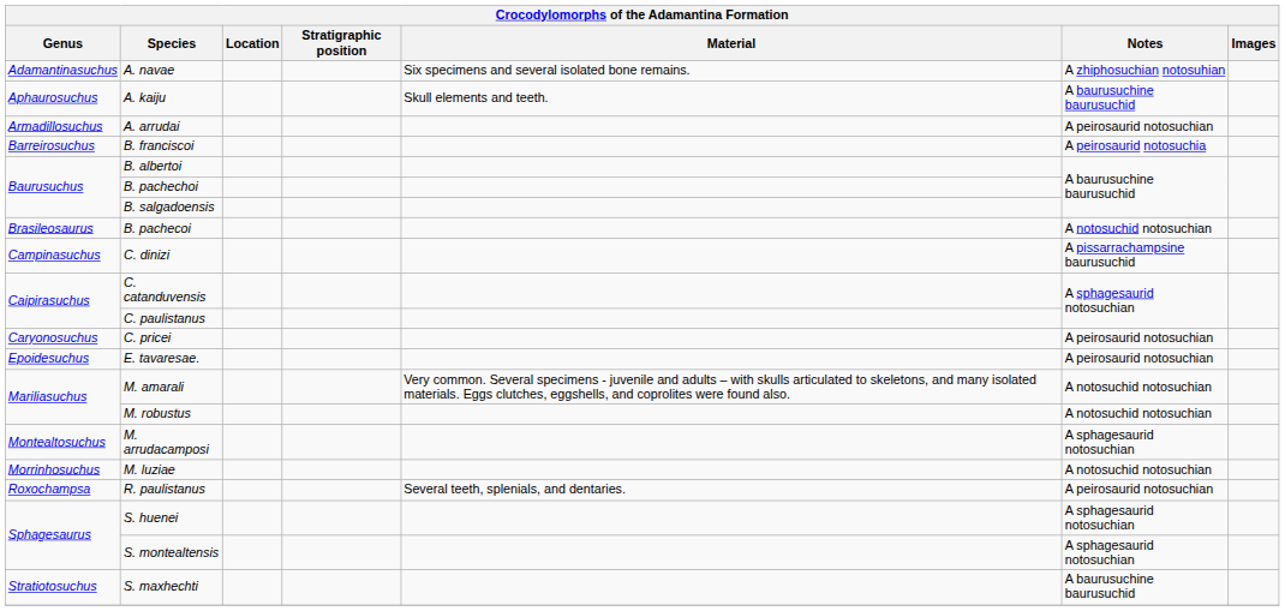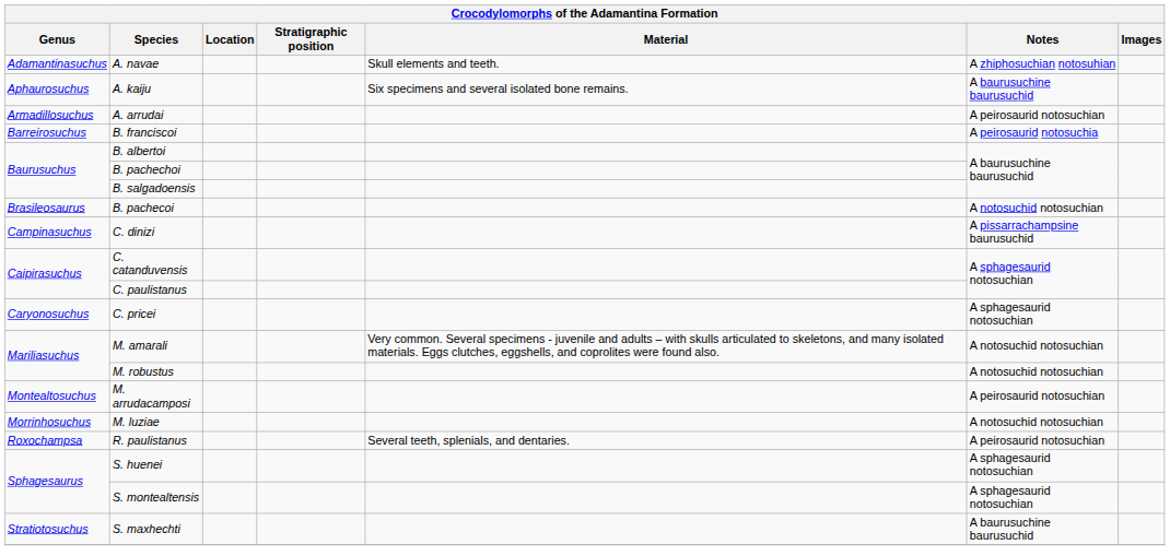 <table class="wikitable" align="center" width="100%">
 <tr>
 <th colspan="7" align="center"><strong><a href='#'>Crocodylomorphs</a> of the Adamantina Formation</strong></th>
 </tr>
 <tr>
 <th>Genus</th>
 <th>Species</th>
 <th>Location</th>
 <th>Stratigraphic position</th>
 <th>Material</th>
 <th>Notes</th>
 <th>Images</th>
 </tr>
 <tr>
 <td><em><a href='#'>Adamantinasuchus</a></em></td>
 <td><em>A. navae</em></td>
 <td></td>
 <td></td>
-<td>Six specimens and several isolated bone remains.</td>
+<td>Skull elements and teeth.</td>
 <td>A <a href='#'>zhiphosuchian</a> <a href='#'>notosuhian</a></td>
 <td></td>
 </tr>
 <tr>
 <td><em><a href='#'>Aphaurosuchus</a></em></td>
 <td><em>A. kaiju</em></td>
 <td></td>
 <td></td>
-<td>Skull elements and teeth.</td>
+<td>Six specimens and several isolated bone remains.</td>
 <td>A <a href='#'>baurusuchine</a> <a href='#'>baurusuchid</a></td>
 <td></td>
 </tr>
 <tr>
 <td><em><a href='#'>Armadillosuchus</a></em></td>
 <td><em>A. arrudai</em></td>
 <td></td>
 <td></td>
 <td></td>
 <td>A peirosaurid notosuchian</td>
 <td></td>
 </tr>
 <tr>
 <td><em><a href='#'>Barreirosuchus</a></em></td>
 <td><em>B. franciscoi</em></td>
 <td></td>
 <td></td>
 <td></td>
 <td>A <a href='#'>peirosaurid</a> <a href='#'>notosuchia</a></td>
 <td></td>
 </tr>
 <tr>
 <td rowspan="3"><em><a href='#'>Baurusuchus</a></em></td>
 <td><em>B. albertoi</em></td>
 <td></td>
 <td></td>
 <td></td>
 <td rowspan="3">A baurusuchine baurusuchid</td>
 <td rowspan="3"></td>
 </tr>
 <tr>
 <td><em>B. pachechoi</em></td>
 <td></td>
 <td></td>
 <td></td>
 </tr>
 <tr>
 <td><em>B. salgadoensis</em></td>
 <td></td>
 <td></td>
 <td></td>
 </tr>
 <tr>
 <td><em><a href='#'>Brasileosaurus</a></em></td>
 <td><em>B. pachecoi</em></td>
 <td></td>
 <td></td>
 <td></td>
 <td>A <a href='#'>notosuchid</a> notosuchian</td>
 <td></td>
 </tr>
 <tr>
 <td><em><a href='#'>Campinasuchus</a></em></td>
 <td><em>C. dinizi</em></td>
 <td></td>
 <td></td>
 <td></td>
 <td>A <a href='#'>pissarrachampsine</a> baurusuchid</td>
 <td></td>
 </tr>
 <tr>
 <td rowspan="2"><em><a href='#'>Caipirasuchus</a></em></td>
 <td><em>C. catanduvensis</em></td>
 <td></td>
 <td></td>
 <td></td>
 <td rowspan="2">A <a href='#'>sphagesaurid</a> notosuchian</td>
 <td rowspan="2"></td>
 </tr>
 <tr>
 <td><em>C. paulistanus</em></td>
 <td></td>
 <td></td>
 <td></td>
 </tr>
 <tr>
 <td><em><a href='#'>Caryonosuchus</a></em></td>
 <td><em>C. pricei</em></td>
 <td></td>
 <td></td>
 <td></td>
-<td>A peirosaurid notosuchian</td>
-<td></td>
-</tr>
-<tr>
-<td><em><a href='#'>Epoidesuchus</a></em></td>
-<td><em>E. tavaresae</em>.</td>
-<td></td>
-<td></td>
-<td></td>
-<td>A peirosaurid notosuchian</td>
+<td>A sphagesaurid notosuchian</td>
 <td></td>
 </tr>
 <tr>
 <td rowspan="2"><em><a href='#'>Mariliasuchus</a></em></td>
 <td><em>M. amarali</em></td>
 <td></td>
 <td></td>
 <td>Very common. Several specimens - juvenile and adults – with skulls articulated to skeletons, and many isolated materials. Eggs clutches, eggshells, and coprolites were found also.</td>
 <td>A notosuchid notosuchian</td>
 <td></td>
 </tr>
 <tr>
 <td><em>M. robustus</em></td>
 <td></td>
 <td></td>
 <td></td>
 <td>A notosuchid notosuchian</td>
 <td></td>
 </tr>
 <tr>
 <td><em><a href='#'>Montealtosuchus</a></em></td>
 <td><em>M. arrudacamposi</em></td>
 <td></td>
 <td></td>
 <td></td>
-<td>A sphagesaurid notosuchian</td>
+<td>A peirosaurid notosuchian</td>
 <td></td>
 </tr>
 <tr>
 <td><em><a href='#'>Morrinhosuchus</a></em></td>
 <td><em>M. luziae</em></td>
 <td></td>
 <td></td>
 <td></td>
 <td>A notosuchid notosuchian</td>
 <td></td>
 </tr>
 <tr>
 <td><em><a href='#'>Roxochampsa</a></em></td>
 <td><em>R. paulistanus</em></td>
 <td></td>
 <td></td>
 <td>Several teeth, splenials, and dentaries.</td>
 <td>A peirosaurid notosuchian</td>
 <td></td>
 </tr>
 <tr>
 <td rowspan="2"><em><a href='#'>Sphagesaurus</a></em></td>
 <td><em>S. huenei</em></td>
 <td></td>
 <td></td>
 <td></td>
 <td>A sphagesaurid notosuchian</td>
 <td></td>
 </tr>
 <tr>
 <td><em>S. montealtensis</em></td>
 <td></td>
 <td></td>
 <td></td>
 <td>A sphagesaurid notosuchian</td>
 <td></td>
 </tr>
 <tr>
 <td><em><a href='#'>Stratiotosuchus</a></em></td>
 <td><em>S. maxhechti</em></td>
 <td></td>
 <td></td>
 <td></td>
 <td>A baurusuchine baurusuchid</td>
 <td></td>
 </tr>
 <tr>
 </tr>
 </table>
